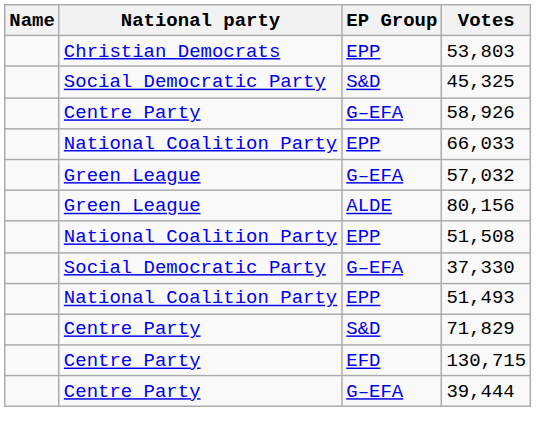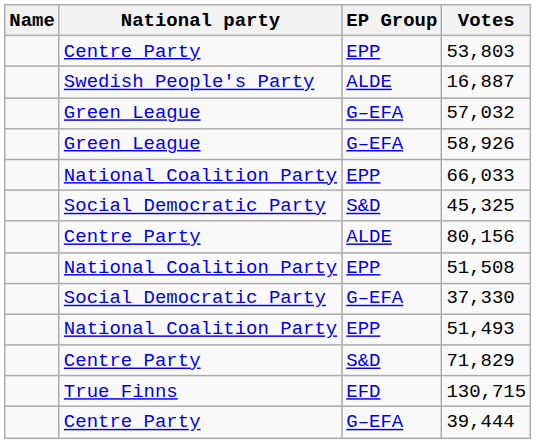 <table class="sortable wikitable">
 <tr>
 <th>Name</th>
 <th>National party</th>
 <th>EP Group</th>
 <th>Votes</th>
 </tr>
 <tr>
 <td></td>
-<td> <a href='#'>Christian Democrats</a></td>
+<td> <a href='#'>Centre Party</a></td>
 <td> <a href='#'>EPP</a></td>
 <td>53,803</td>
 </tr>
 <tr>
 <td></td>
-<td> <a href='#'>Social Democratic Party</a></td>
-<td> <a href='#'>S&D</a></td>
-<td>45,325</td>
+<td> <a href='#'>Swedish People's Party</a></td>
+<td> <a href='#'>ALDE</a></td>
+<td>16,887</td>
 </tr>
 <tr>
 <td></td>
-<td> <a href='#'>Centre Party</a></td>
+<td> <a href='#'>Green League</a></td>
+<td> <a href='#'>G–EFA</a></td>
+<td>57,032</td>
+</tr>
+<tr>
+<td></td>
+<td> <a href='#'>Green League</a></td>
 <td> <a href='#'>G–EFA</a></td>
 <td>58,926</td>
 </tr>
 <tr>
 <td></td>
 <td> <a href='#'>National Coalition Party</a></td>
 <td> <a href='#'>EPP</a></td>
 <td>66,033</td>
 </tr>
 <tr>
 <td></td>
-<td> <a href='#'>Green League</a></td>
-<td> <a href='#'>G–EFA</a></td>
-<td>57,032</td>
+<td> <a href='#'>Social Democratic Party</a></td>
+<td> <a href='#'>S&D</a></td>
+<td>45,325</td>
 </tr>
 <tr>
 <td></td>
-<td> <a href='#'>Green League</a></td>
+<td> <a href='#'>Centre Party</a></td>
 <td> <a href='#'>ALDE</a></td>
 <td>80,156</td>
 </tr>
 <tr>
 <td></td>
 <td> <a href='#'>National Coalition Party</a></td>
 <td> <a href='#'>EPP</a></td>
 <td>51,508</td>
 </tr>
 <tr>
 <td></td>
 <td> <a href='#'>Social Democratic Party</a></td>
 <td> <a href='#'>G–EFA</a></td>
 <td>37,330</td>
 </tr>
 <tr>
 <td></td>
 <td> <a href='#'>National Coalition Party</a></td>
 <td> <a href='#'>EPP</a></td>
 <td>51,493</td>
 </tr>
 <tr>
 <td></td>
 <td> <a href='#'>Centre Party</a></td>
 <td> <a href='#'>S&D</a></td>
 <td>71,829</td>
 </tr>
 <tr>
 <td></td>
-<td> <a href='#'>Centre Party</a></td>
+<td> <a href='#'>True Finns</a></td>
 <td> <a href='#'>EFD</a></td>
 <td>130,715</td>
 </tr>
 <tr>
 <td></td>
 <td> <a href='#'>Centre Party</a></td>
 <td> <a href='#'>G–EFA</a></td>
 <td>39,444</td>
 </tr>
 </table>
